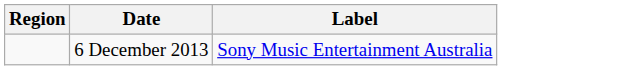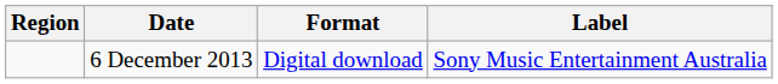 <table class=wikitable>
 <tr>
 <th>Region</th>
 <th>Date</th>
+<th>Format</th>
 <th>Label</th>
 </tr>
 <tr>
 <td></td>
 <td>6 December 2013</td>
+<td><a href='#'>Digital download</a></td>
 <td><a href='#'>Sony Music Entertainment Australia</a></td>
 </tr>
 </table>
